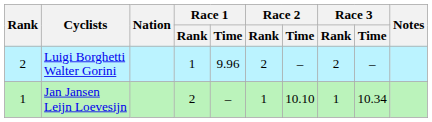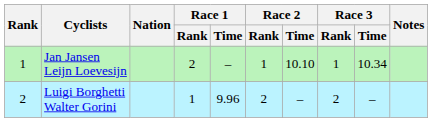 <table class="wikitable sortable" style="text-align:center">
 <tr>
 <th rowspan=2>Rank</th>
 <th rowspan=2>Cyclists</th>
 <th rowspan=2>Nation</th>
 <th colspan=2>Race 1</th>
 <th colspan=2>Race 2</th>
 <th colspan=2>Race 3</th>
 <th rowspan=2>Notes</th>
 </tr>
 <tr>
 <th>Rank</th>
 <th>Time</th>
 <th>Rank</th>
 <th>Time</th>
 <th>Rank</th>
 <th>Time</th>
 </tr>
+<tr bgcolor=bbf3bb>
+<td>1</td>
+<td align=left><a href='#'>Jan Jansen</a><br><a href='#'>Leijn Loevesijn</a></td>
+<td align=left></td>
+<td>2</td>
+<td>–</td>
+<td>1</td>
+<td>10.10</td>
+<td>1</td>
+<td>10.34</td>
+<td></td>
+</tr>
 <tr bgcolor=bbf3ff>
 <td>2</td>
 <td align=left><a href='#'>Luigi Borghetti</a><br><a href='#'>Walter Gorini</a></td>
 <td align=left></td>
 <td>1</td>
 <td>9.96</td>
 <td>2</td>
 <td>–</td>
 <td>2</td>
 <td>–</td>
 <td></td>
 </tr>
-<tr bgcolor=bbf3bb>
-<td>1</td>
-<td align=left><a href='#'>Jan Jansen</a><br><a href='#'>Leijn Loevesijn</a></td>
-<td align=left></td>
-<td>2</td>
-<td>–</td>
-<td>1</td>
-<td>10.10</td>
-<td>1</td>
-<td>10.34</td>
-<td></td>
-</tr>
 </table>
